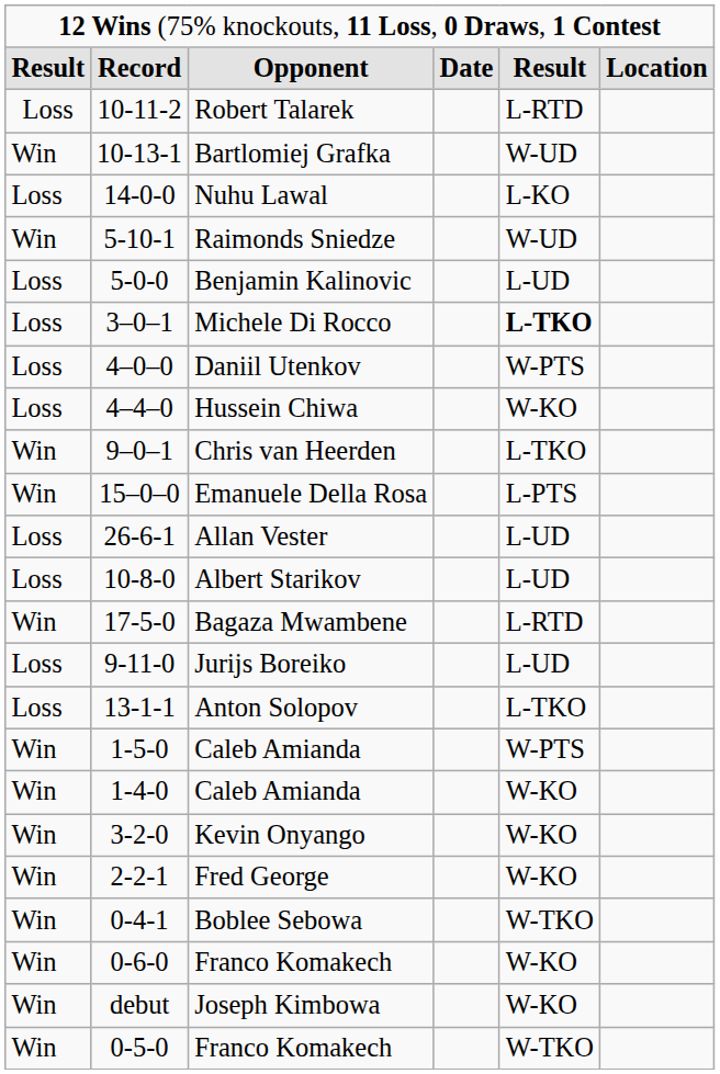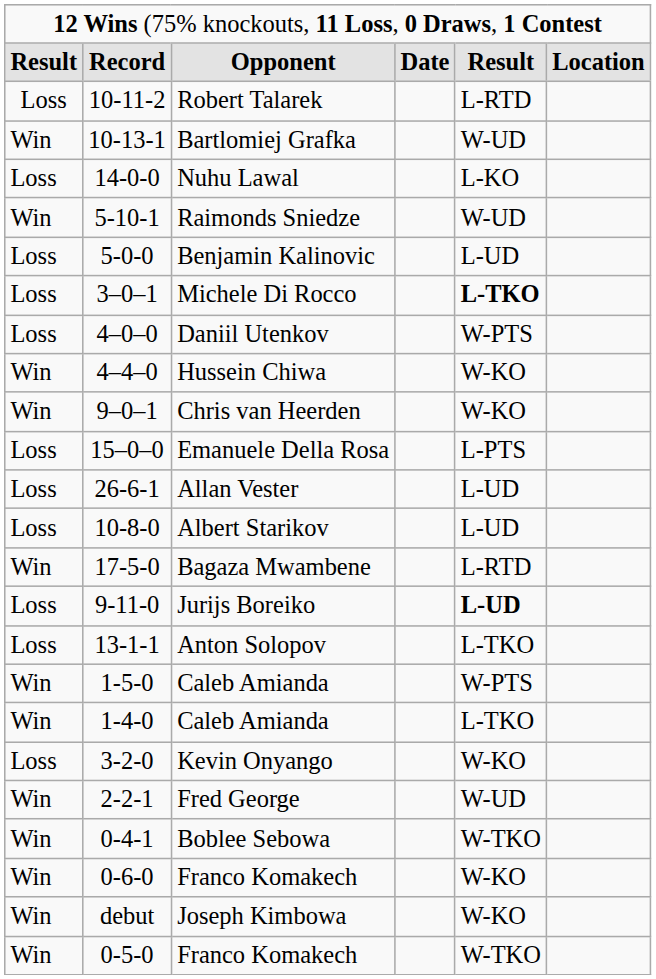 <table class="wikitable" style="text-align:center">
 <tr>
 <td style="text-align:center;" colspan="10"><strong>12 Wins</strong> (75% knockouts, <strong> 11 Loss</strong>, <strong>0 Draws</strong>, <strong>1 Contest</strong> </td>
 </tr>
 <tr style="text-align:center; background:#e3e3e3;">
 </tr>
 <tr style="text-align:center; background:#e3e3e3;">
 <td style="border-style:none none solid solid; "><strong>Result</strong></td>
 <td style="border-style:none none solid solid; "><strong>Record</strong></td>
 <td style="border-style:none none solid solid; "><strong>Opponent</strong></td>
 <td style="border-style:none none solid solid; "><strong>Date</strong></td>
 <td style="border-style:none none solid solid; "><strong>Result</strong></td>
 <td style="border-style:none none solid solid; "><strong>Location</strong></td>
 </tr>
 <tr align=center>
 <td>Loss</td>
 <td align='center'>10-11-2</td>
 <td align=left> Robert Talarek</td>
 <td></td>
 <td align='left'>L-RTD</td>
 <td align=left> </td>
 </tr>
 <tr align=left>
 <td>Win</td>
 <td align='center'>10-13-1</td>
 <td align=left> Bartlomiej Grafka</td>
 <td></td>
 <td align='left'>W-UD</td>
 <td align=left> </td>
 </tr>
 <tr align=left>
 <td>Loss</td>
 <td align='center'>14-0-0</td>
 <td align=left> Nuhu Lawal</td>
 <td></td>
 <td align='left'>L-KO</td>
 <td align=left> </td>
 </tr>
 <tr align=left>
 <td>Win</td>
 <td align='center'>5-10-1</td>
 <td align=left> Raimonds Sniedze</td>
 <td></td>
 <td align='left'>W-UD</td>
 <td align=left> </td>
 </tr>
 <tr align=left>
 <td>Loss</td>
 <td align='center'>5-0-0</td>
 <td align=left> Benjamin Kalinovic</td>
 <td></td>
 <td align='left'>L-UD</td>
 <td align=left> </td>
 </tr>
 <tr align=left>
 <td>Loss</td>
 <td align='center'>3–0–1</td>
 <td align=left> Michele Di Rocco</td>
 <td></td>
 <td align='left'><strong>L-TKO</strong></td>
 <td align=left> </td>
 </tr>
 <tr align=left>
 <td>Loss</td>
 <td align='center'>4–0–0</td>
 <td align=left> Daniil Utenkov</td>
 <td></td>
 <td align='left'>W-PTS</td>
 <td align=left> </td>
 </tr>
 <tr align=left>
-<td>Loss</td>
+<td>Win</td>
 <td align='center'>4–4–0</td>
 <td align=left> Hussein Chiwa</td>
 <td></td>
 <td align='left'>W-KO</td>
 <td align=left> </td>
 </tr>
 <tr align=left>
 <td>Win</td>
 <td align='center'>9–0–1</td>
 <td align=left> Chris van Heerden</td>
 <td></td>
-<td align='left'>L-TKO</td>
+<td align='left'>W-KO</td>
 <td align=left> </td>
 </tr>
 <tr align=left>
-<td>Win</td>
+<td>Loss</td>
 <td align='center'>15–0–0</td>
 <td align=left> 	Emanuele Della Rosa</td>
 <td></td>
 <td align='left'>L-PTS</td>
 <td align=left> </td>
 </tr>
 <tr align=left>
 <td>Loss</td>
 <td align='center'>26-6-1</td>
 <td align=left> Allan Vester</td>
 <td></td>
 <td align='left'>L-UD</td>
 <td align=left> </td>
 </tr>
 <tr align=left>
 <td>Loss</td>
 <td align='center'>10-8-0</td>
 <td align=left> Albert Starikov</td>
 <td></td>
 <td align='left'>L-UD</td>
 <td align=left> </td>
 </tr>
 <tr align=left>
 <td>Win</td>
 <td align='center'>17-5-0</td>
 <td align=left> Bagaza Mwambene</td>
 <td></td>
 <td align='left'>L-RTD</td>
 <td align=left> </td>
 </tr>
 <tr align=left>
 <td>Loss</td>
 <td align='center'>9-11-0</td>
 <td align=left> Jurijs Boreiko</td>
 <td></td>
-<td align='left'>L-UD</td>
+<td align='left'><strong>L-UD</strong></td>
 <td align=left> </td>
 </tr>
 <tr align=left>
 <td>Loss</td>
 <td align='center'>13-1-1</td>
 <td align=left> Anton Solopov</td>
 <td></td>
 <td align='left'>L-TKO</td>
 <td align=left> </td>
 </tr>
 <tr align=left>
 <td>Win</td>
 <td align='center'>1-5-0</td>
 <td align=left> 	Caleb Amianda</td>
 <td></td>
 <td align='left'>W-PTS</td>
 <td align=left> </td>
 </tr>
 <tr align=left>
 <td>Win</td>
 <td align='center'>1-4-0</td>
 <td align=left> 	Caleb Amianda</td>
 <td></td>
-<td align='left'>W-KO</td>
+<td align='left'>L-TKO</td>
 <td align=left> </td>
 </tr>
 <tr align=left>
-<td>Win</td>
+<td>Loss</td>
 <td align='center'>3-2-0</td>
 <td align=left> Kevin Onyango</td>
 <td></td>
 <td align='left'>W-KO</td>
 <td align=left> </td>
 </tr>
 <tr align=left>
 <td>Win</td>
 <td align='center'>2-2-1</td>
 <td align=left> 	Fred George</td>
 <td></td>
-<td align='left'>W-KO</td>
+<td align='left'>W-UD</td>
 <td align=left> </td>
 </tr>
 <tr align=left>
 <td>Win</td>
 <td align='center'>0-4-1</td>
 <td align=left> Boblee Sebowa</td>
 <td></td>
 <td align='left'>W-TKO</td>
 <td align=left> </td>
 </tr>
 <tr align=left>
 <td>Win</td>
 <td align='center'>0-6-0</td>
 <td align=left> Franco Komakech</td>
 <td></td>
 <td align='left'>W-KO</td>
 <td align=left> </td>
 </tr>
 <tr align=left>
 <td>Win</td>
 <td align='center'>debut</td>
 <td align=left> Joseph Kimbowa</td>
 <td></td>
 <td align='left'>W-KO</td>
 <td align=left> </td>
 </tr>
 <tr align=left>
 <td>Win</td>
 <td align='center'>0-5-0</td>
 <td align=left> Franco Komakech</td>
 <td></td>
 <td align='left'>W-TKO</td>
 <td align=left> </td>
 </tr>
 </table>
